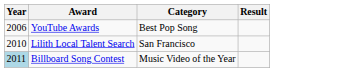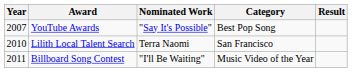 <table class="wikitable">
 <tr>
 <th>Year</th>
 <th>Award</th>
+<th>Nominated Work</th>
 <th>Category</th>
 <th>Result</th>
 </tr>
 <tr>
-<td>2006</td>
+<td>2007</td>
 <td><a href='#'>YouTube Awards</a></td>
+<td>"<a href='#'>Say It's Possible</a>"</td>
 <td>Best Pop Song</td>
 <td></td>
 </tr>
 <tr>
 <td>2010</td>
 <td><a href='#'>Lilith Local Talent Search</a></td>
+<td>Terra Naomi</td>
 <td>San Francisco</td>
 <td></td>
 </tr>
 <tr>
-<td style="background: lightblue;">2011</td>
+<td>2011</td>
 <td><a href='#'>Billboard Song Contest</a></td>
+<td>"I'll Be Waiting"</td>
 <td>Music Video of the Year</td>
 <td></td>
 </tr>
 </table>
